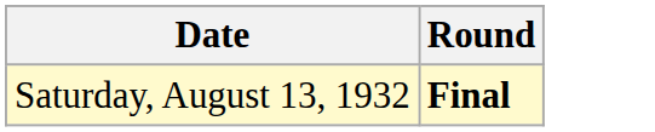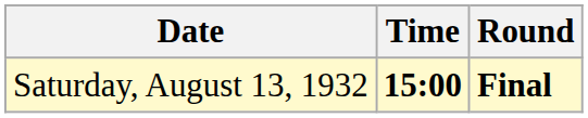 <table class="wikitable">
 <tr>
 <th>Date</th>
+<th>Time</th>
 <th>Round</th>
 </tr>
 <tr style=background:lemonchiffon>
 <td>Saturday, August 13, 1932</td>
+<td><strong>15:00</strong></td>
 <td><strong>Final</strong></td>
 </tr>
 </table>
